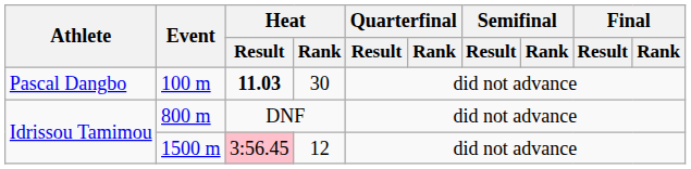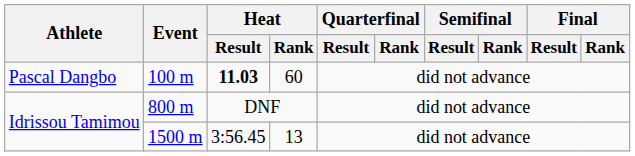 <table class=wikitable style="font-size:90%">
 <tr>
 <th rowspan="2">Athlete</th>
 <th rowspan="2">Event</th>
 <th colspan="2">Heat</th>
 <th colspan="2">Quarterfinal</th>
 <th colspan="2">Semifinal</th>
 <th colspan="2">Final</th>
 </tr>
 <tr style="font-size:95%">
 <th>Result</th>
 <th>Rank</th>
 <th>Result</th>
 <th>Rank</th>
 <th>Result</th>
 <th>Rank</th>
 <th>Result</th>
 <th>Rank</th>
 </tr>
 <tr align=center>
 <td align=left><a href='#'>Pascal Dangbo</a></td>
 <td align=left><a href='#'>100 m</a></td>
 <td><strong>11.03</strong></td>
-<td>30</td>
+<td>60</td>
 <td colspan=6>did not advance</td>
 </tr>
 <tr align=center>
 <td align=left rowspan=2><a href='#'>Idrissou Tamimou</a></td>
 <td align=left><a href='#'>800 m</a></td>
 <td colspan=2>DNF</td>
 <td colspan=6>did not advance</td>
 </tr>
 <tr align=center>
 <td align=left><a href='#'>1500 m</a></td>
-<td style="background: pink;">3:56.45</td>
-<td>12</td>
+<td>3:56.45</td>
+<td>13</td>
 <td colspan=6>did not advance</td>
 </tr>
 </table>
